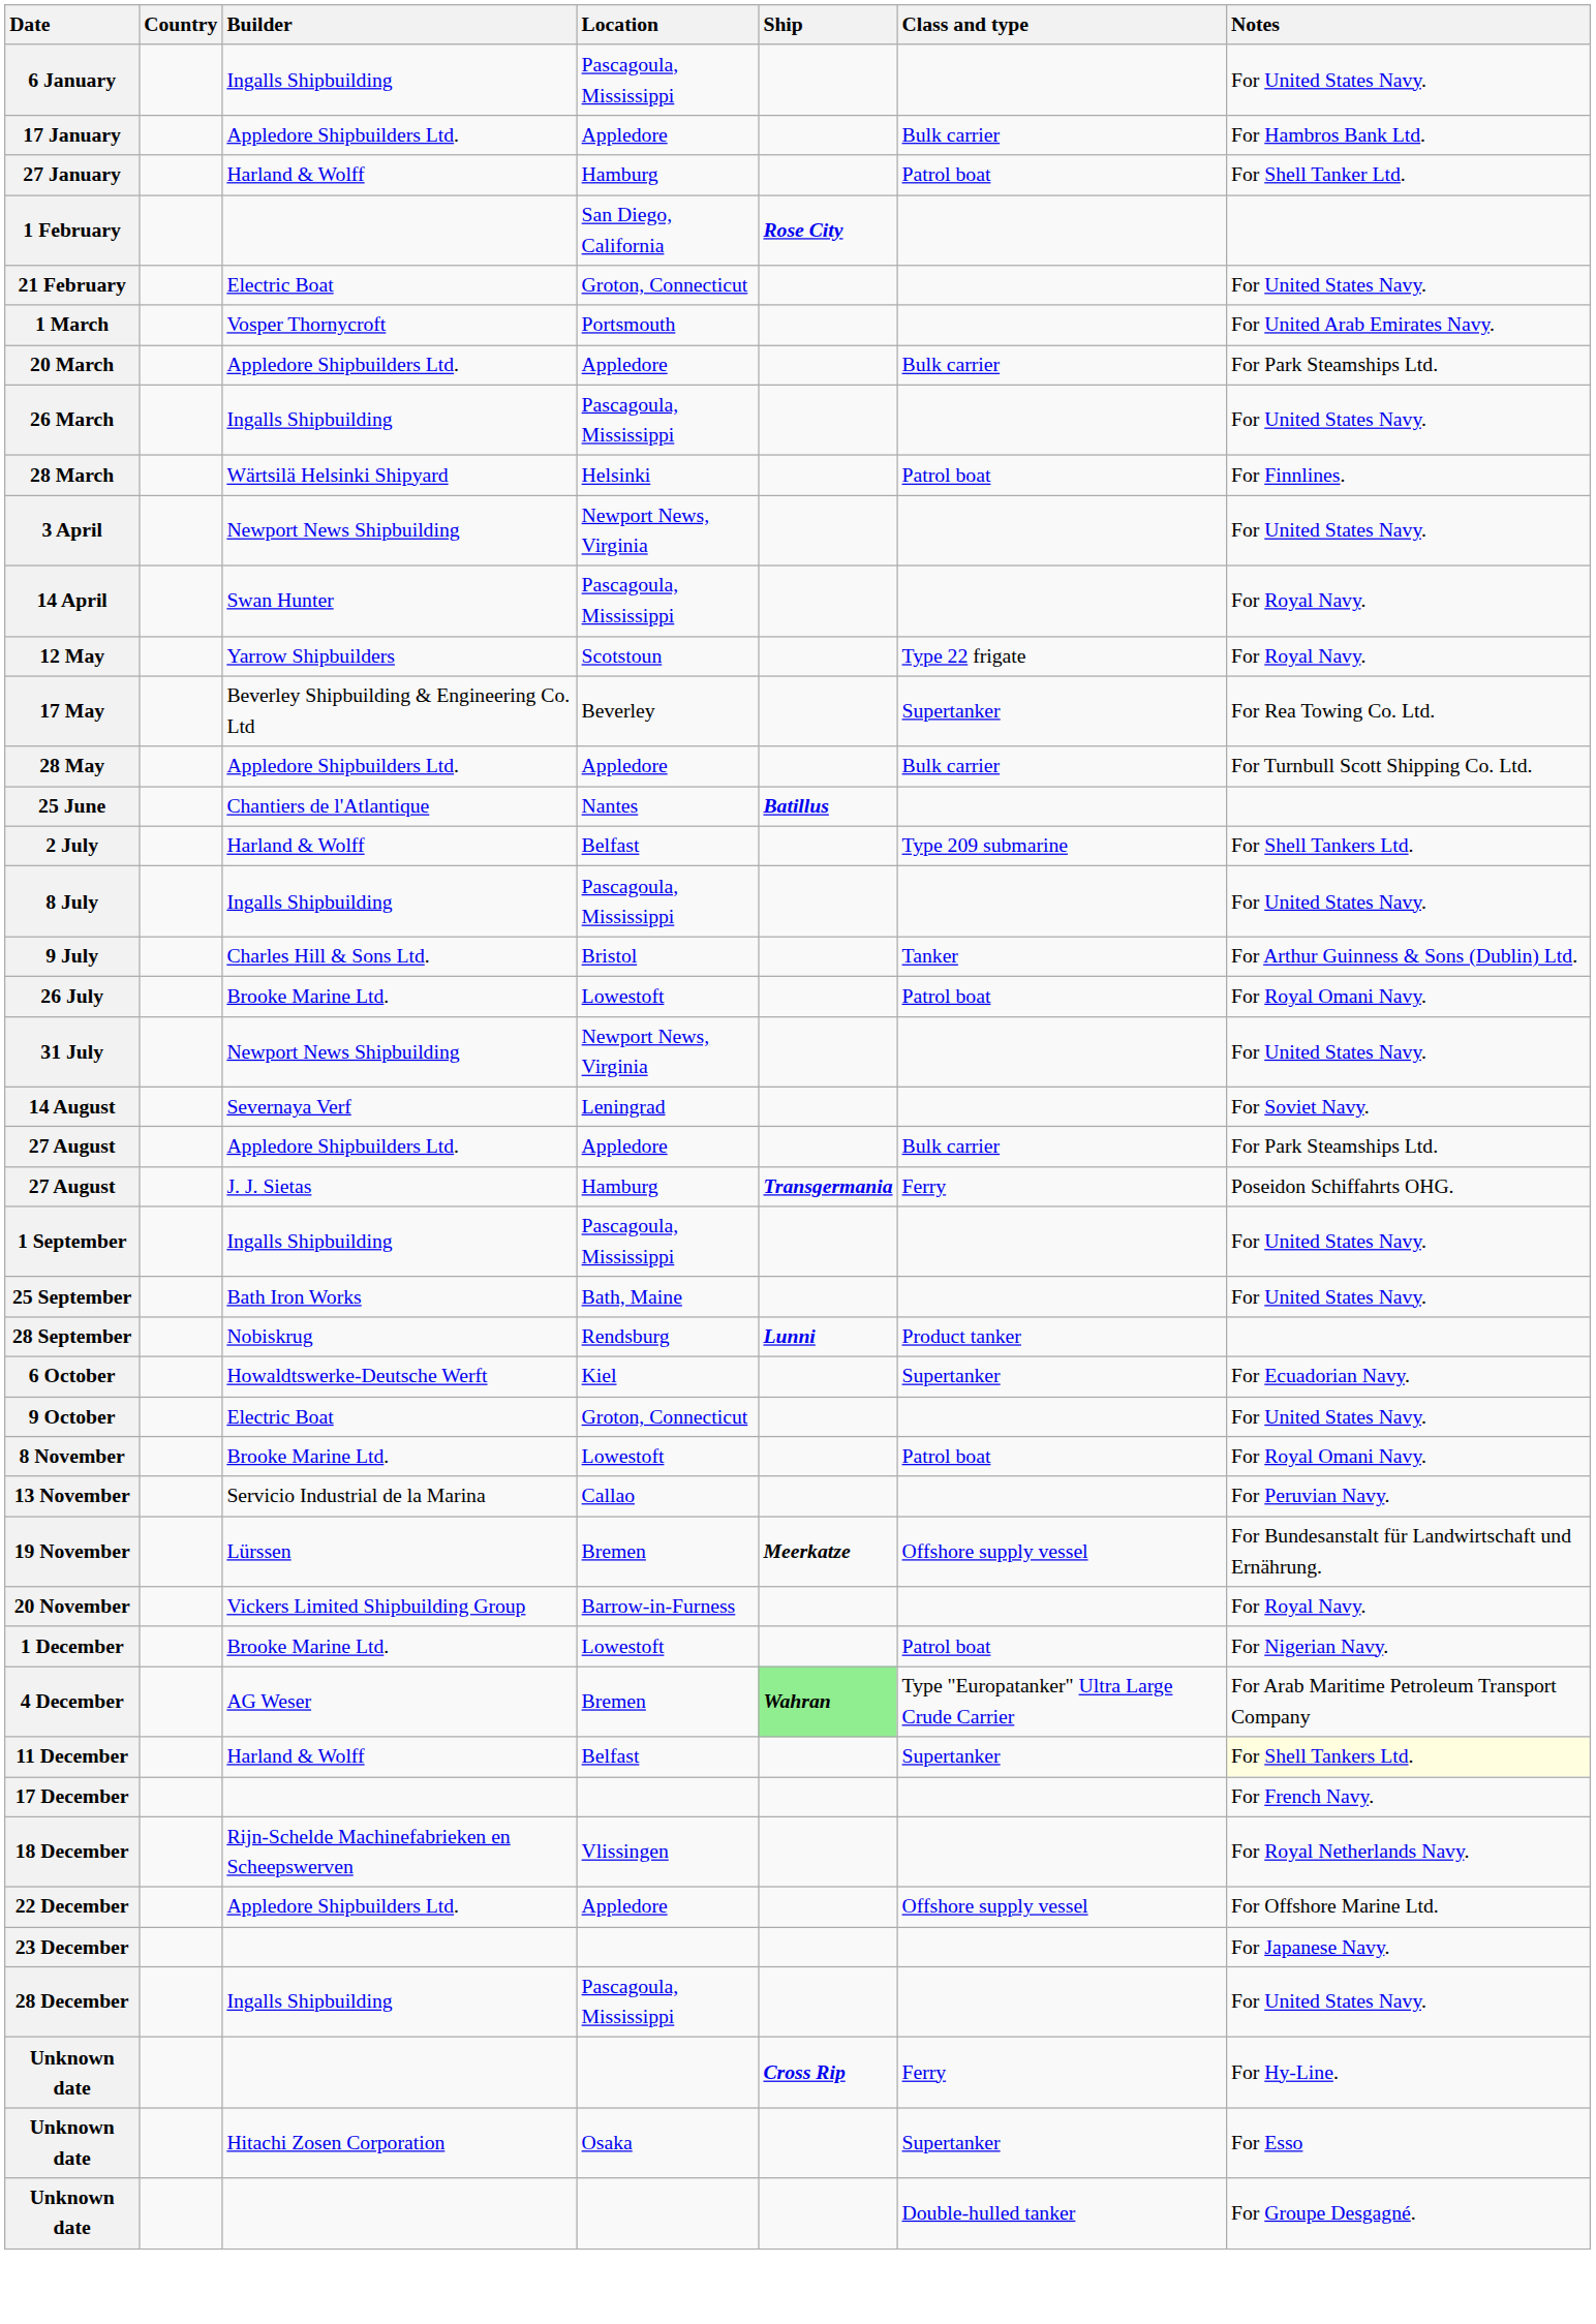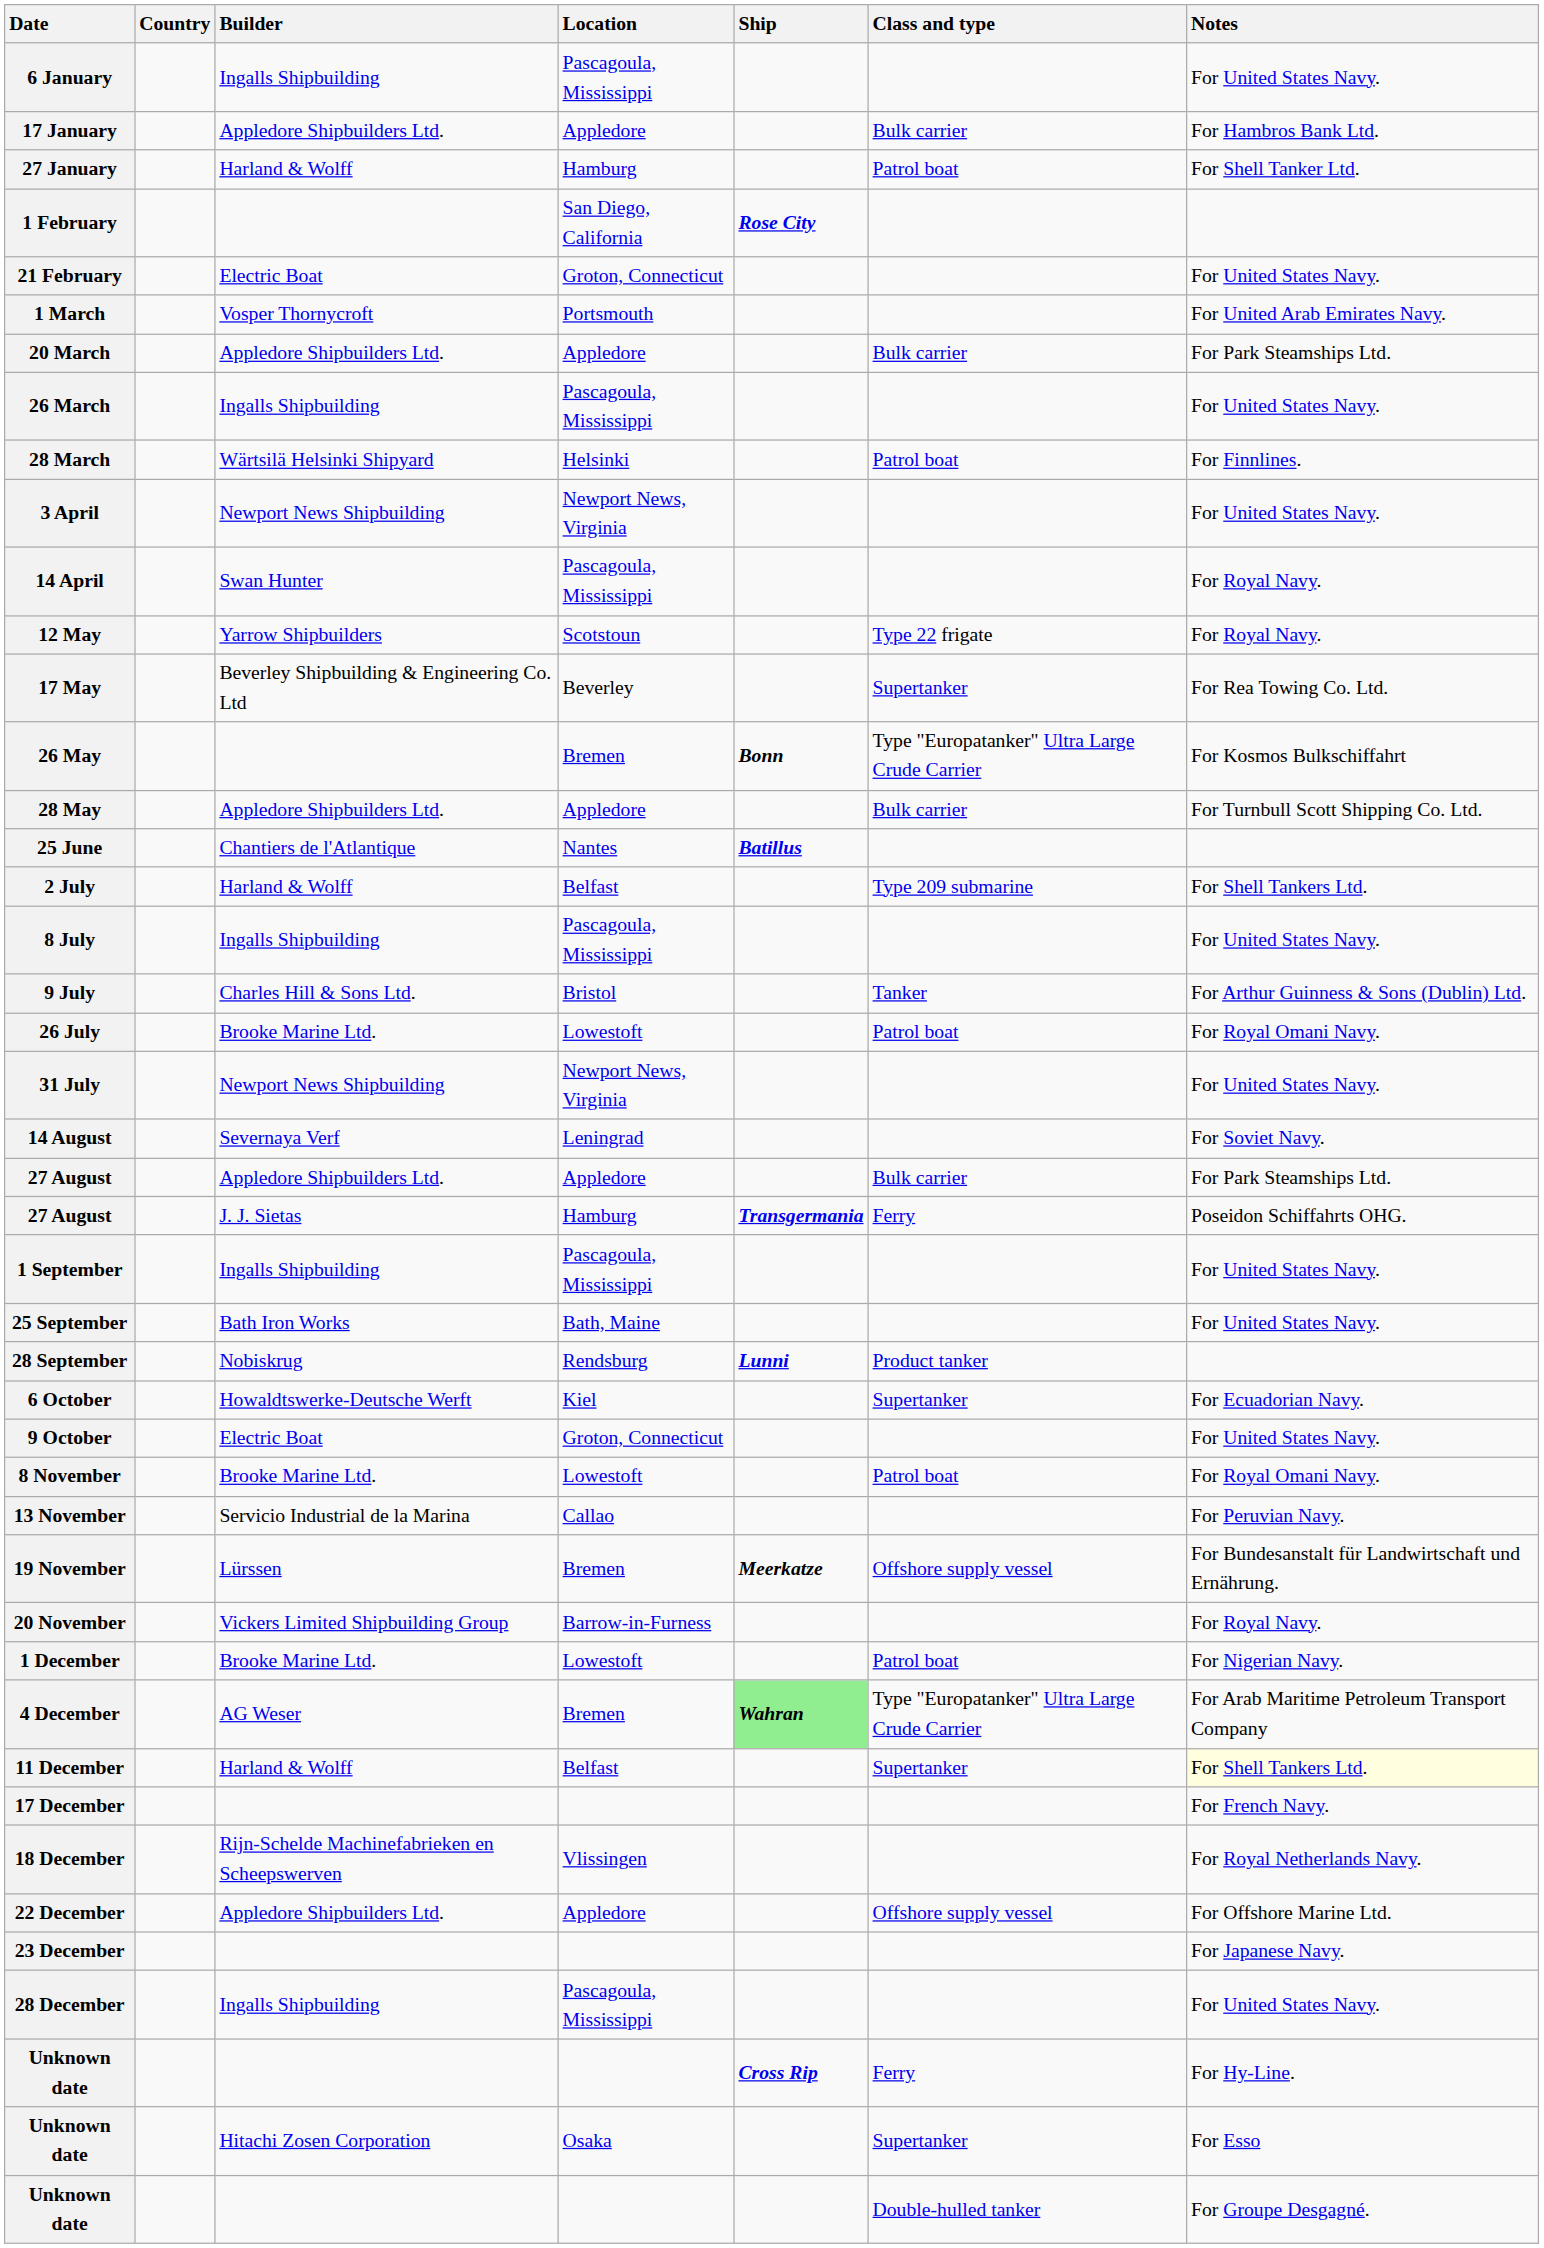 <table class="wikitable sortable" style="font-size:1.00em; line-height:1.5em;">
 <tr>
 <th style="text-align: left;">Date</th>
 <th style="text-align: left;">Country</th>
 <th style="text-align: left;">Builder</th>
 <th style="text-align: left;">Location</th>
 <th style="text-align: left;">Ship</th>
 <th style="text-align: left;">Class and type</th>
 <th style="text-align: left;">Notes</th>
 </tr>
 <tr ---->
 <th>6 January</th>
 <td></td>
 <td><a href='#'>Ingalls Shipbuilding</a></td>
 <td><a href='#'>Pascagoula, Mississippi</a></td>
 <td><strong></strong></td>
 <td></td>
 <td>For <a href='#'>United States Navy</a>.</td>
 </tr>
 <tr ---->
 <th>17 January</th>
 <td></td>
 <td><a href='#'>Appledore Shipbuilders Ltd</a>.</td>
 <td><a href='#'>Appledore</a></td>
 <td><strong></strong></td>
 <td><a href='#'>Bulk carrier</a></td>
 <td>For <a href='#'>Hambros Bank Ltd</a>.</td>
 </tr>
 <tr ---->
 <th>27 January</th>
 <td></td>
 <td><a href='#'>Harland & Wolff</a></td>
 <td><a href='#'>Hamburg</a></td>
 <td><strong></strong></td>
 <td><a href='#'>Patrol boat</a></td>
 <td>For <a href='#'>Shell Tanker Ltd</a>.</td>
 </tr>
 <tr ---->
 <th>1 February</th>
 <td></td>
 <td></td>
 <td><a href='#'>San Diego, California</a></td>
 <td><strong><a href='#'><em>Rose City</em></a></strong></td>
 <td></td>
 <td></td>
 </tr>
 <tr ---->
 <th>21 February</th>
 <td></td>
 <td><a href='#'>Electric Boat</a></td>
 <td><a href='#'>Groton, Connecticut</a></td>
 <td><strong></strong></td>
 <td></td>
 <td>For <a href='#'>United States Navy</a>.</td>
 </tr>
 <tr ---->
 <th>1 March</th>
 <td></td>
 <td><a href='#'>Vosper Thornycroft</a></td>
 <td><a href='#'>Portsmouth</a></td>
 <td><strong></strong></td>
 <td></td>
 <td>For <a href='#'>United Arab Emirates Navy</a>.</td>
 </tr>
 <tr ---->
 <th>20 March</th>
 <td></td>
 <td><a href='#'>Appledore Shipbuilders Ltd</a>.</td>
 <td><a href='#'>Appledore</a></td>
 <td><strong></strong></td>
 <td><a href='#'>Bulk carrier</a></td>
 <td>For Park Steamships Ltd.</td>
 </tr>
 <tr ---->
 <th>26 March</th>
 <td></td>
 <td><a href='#'>Ingalls Shipbuilding</a></td>
 <td><a href='#'>Pascagoula, Mississippi</a></td>
 <td><strong></strong></td>
 <td></td>
 <td>For <a href='#'>United States Navy</a>.</td>
 </tr>
 <tr ---->
 <th>28 March</th>
 <td></td>
 <td><a href='#'>Wärtsilä Helsinki Shipyard</a></td>
 <td><a href='#'>Helsinki</a></td>
 <td><strong></strong></td>
 <td><a href='#'>Patrol boat</a></td>
 <td>For <a href='#'>Finnlines</a>.</td>
 </tr>
 <tr ---->
 <th>3 April</th>
 <td></td>
 <td><a href='#'>Newport News Shipbuilding</a></td>
 <td><a href='#'>Newport News, Virginia</a></td>
 <td><strong></strong></td>
 <td></td>
 <td>For <a href='#'>United States Navy</a>.</td>
 </tr>
 <tr ---->
 <th>14 April</th>
 <td></td>
 <td><a href='#'>Swan Hunter</a></td>
 <td><a href='#'>Pascagoula, Mississippi</a></td>
 <td><strong></strong></td>
 <td></td>
 <td>For <a href='#'>Royal Navy</a>.</td>
 </tr>
 <tr ---->
 <th>12 May</th>
 <td></td>
 <td><a href='#'>Yarrow Shipbuilders</a></td>
 <td><a href='#'>Scotstoun</a></td>
 <td><strong></strong></td>
 <td><a href='#'>Type 22</a> frigate</td>
 <td>For <a href='#'>Royal Navy</a>.</td>
 </tr>
 <tr ---->
 <th>17 May</th>
 <td></td>
 <td>Beverley Shipbuilding & Engineering Co. Ltd</td>
 <td>Beverley</td>
 <td><strong></strong></td>
 <td><a href='#'>Supertanker</a></td>
 <td>For Rea Towing Co. Ltd.</td>
+</tr>
+<tr ---->
+<th>26 May</th>
+<td></td>
+<td></td>
+<td><a href='#'>Bremen</a></td>
+<td><strong><em>Bonn</em></strong></td>
+<td>Type "Europatanker" <a href='#'>Ultra Large Crude Carrier</a></td>
+<td>For Kosmos Bulkschiffahrt</td>
 </tr>
 <tr ---->
 <th>28 May</th>
 <td></td>
 <td><a href='#'>Appledore Shipbuilders Ltd</a>.</td>
 <td><a href='#'>Appledore</a></td>
 <td><strong></strong></td>
 <td><a href='#'>Bulk carrier</a></td>
 <td>For Turnbull Scott Shipping Co. Ltd.</td>
 </tr>
 <tr ---->
 <th>25 June</th>
 <td></td>
 <td><a href='#'>Chantiers de l'Atlantique</a></td>
 <td><a href='#'>Nantes</a></td>
 <td><strong><em><a href='#'>Batillus</a></em></strong></td>
 <td></td>
 <td></td>
 </tr>
 <tr ---->
 <th>2 July</th>
 <td></td>
 <td><a href='#'>Harland & Wolff</a></td>
 <td><a href='#'>Belfast</a></td>
 <td><strong></strong></td>
 <td><a href='#'>Type 209 submarine</a></td>
 <td>For <a href='#'>Shell Tankers Ltd</a>.</td>
 </tr>
 <tr ---->
 <th>8 July</th>
 <td></td>
 <td><a href='#'>Ingalls Shipbuilding</a></td>
 <td><a href='#'>Pascagoula, Mississippi</a></td>
 <td><strong></strong></td>
 <td></td>
 <td>For <a href='#'>United States Navy</a>.</td>
 </tr>
 <tr ---->
 <th>9 July</th>
 <td></td>
 <td><a href='#'>Charles Hill & Sons Ltd</a>.</td>
 <td><a href='#'>Bristol</a></td>
 <td><strong></strong></td>
 <td><a href='#'>Tanker</a></td>
 <td>For <a href='#'>Arthur Guinness & Sons (Dublin) Ltd</a>.</td>
 </tr>
 <tr ---->
 <th>26 July</th>
 <td></td>
 <td><a href='#'>Brooke Marine Ltd</a>.</td>
 <td><a href='#'>Lowestoft</a></td>
 <td><strong></strong></td>
 <td><a href='#'>Patrol boat</a></td>
 <td>For <a href='#'>Royal Omani Navy</a>.</td>
 </tr>
 <tr ---->
 <th>31 July</th>
 <td></td>
 <td><a href='#'>Newport News Shipbuilding</a></td>
 <td><a href='#'>Newport News, Virginia</a></td>
 <td><strong></strong></td>
 <td></td>
 <td>For <a href='#'>United States Navy</a>.</td>
 </tr>
 <tr ---->
 <th>14 August</th>
 <td></td>
 <td><a href='#'>Severnaya Verf</a></td>
 <td><a href='#'>Leningrad</a></td>
 <td><strong></strong></td>
 <td></td>
 <td>For <a href='#'>Soviet Navy</a>.</td>
 </tr>
 <tr ---->
 <th>27 August</th>
 <td></td>
 <td><a href='#'>Appledore Shipbuilders Ltd</a>.</td>
 <td><a href='#'>Appledore</a></td>
 <td><strong></strong></td>
 <td><a href='#'>Bulk carrier</a></td>
 <td>For Park Steamships Ltd.</td>
 </tr>
 <tr ---->
 <th>27 August</th>
 <td></td>
 <td><a href='#'>J. J. Sietas</a></td>
 <td><a href='#'>Hamburg</a></td>
 <td><strong><a href='#'><em>Transgermania</em></a></strong></td>
 <td><a href='#'>Ferry</a></td>
 <td>Poseidon Schiffahrts OHG.</td>
 </tr>
 <tr ---->
 <th>1 September</th>
 <td></td>
 <td><a href='#'>Ingalls Shipbuilding</a></td>
 <td><a href='#'>Pascagoula, Mississippi</a></td>
 <td><strong></strong></td>
 <td></td>
 <td>For <a href='#'>United States Navy</a>.</td>
 </tr>
 <tr ---->
 <th>25 September</th>
 <td></td>
 <td><a href='#'>Bath Iron Works</a></td>
 <td><a href='#'>Bath, Maine</a></td>
 <td><strong></strong></td>
 <td></td>
 <td>For <a href='#'>United States Navy</a>.</td>
 </tr>
 <tr ---->
 <th>28 September</th>
 <td></td>
 <td><a href='#'>Nobiskrug</a></td>
 <td><a href='#'>Rendsburg</a></td>
 <td><strong><a href='#'><em>Lunni</em></a></strong></td>
 <td><a href='#'>Product tanker</a></td>
 <td></td>
 </tr>
 <tr ---->
 <th>6 October</th>
 <td></td>
 <td><a href='#'>Howaldtswerke-Deutsche Werft</a></td>
 <td><a href='#'>Kiel</a></td>
 <td><strong></strong></td>
 <td><a href='#'>Supertanker</a></td>
 <td>For <a href='#'>Ecuadorian Navy</a>.</td>
 </tr>
 <tr ---->
 <th>9 October</th>
 <td></td>
 <td><a href='#'>Electric Boat</a></td>
 <td><a href='#'>Groton, Connecticut</a></td>
 <td><strong></strong></td>
 <td></td>
 <td>For <a href='#'>United States Navy</a>.</td>
 </tr>
 <tr ---->
 <th>8 November</th>
 <td></td>
 <td><a href='#'>Brooke Marine Ltd</a>.</td>
 <td><a href='#'>Lowestoft</a></td>
 <td><strong></strong></td>
 <td><a href='#'>Patrol boat</a></td>
 <td>For <a href='#'>Royal Omani Navy</a>.</td>
 </tr>
 <tr ---->
 <th>13 November</th>
 <td></td>
 <td>Servicio Industrial de la Marina</td>
 <td><a href='#'>Callao</a></td>
 <td><strong></strong></td>
 <td></td>
 <td>For <a href='#'>Peruvian Navy</a>.</td>
 </tr>
 <tr ---->
 <th>19 November</th>
 <td></td>
 <td><a href='#'>Lürssen</a></td>
 <td><a href='#'>Bremen</a></td>
 <td><strong><em>Meerkatze</em></strong></td>
 <td><a href='#'>Offshore supply vessel</a></td>
 <td>For Bundesanstalt für Landwirtschaft und Ernährung.</td>
 </tr>
 <tr ---->
 <th>20 November</th>
 <td></td>
 <td><a href='#'>Vickers Limited Shipbuilding Group</a></td>
 <td><a href='#'>Barrow-in-Furness</a></td>
 <td><strong></strong></td>
 <td></td>
 <td>For <a href='#'>Royal Navy</a>.</td>
 </tr>
 <tr ---->
 <th>1 December</th>
 <td></td>
 <td><a href='#'>Brooke Marine Ltd</a>.</td>
 <td><a href='#'>Lowestoft</a></td>
 <td><strong></strong></td>
 <td><a href='#'>Patrol boat</a></td>
 <td>For <a href='#'>Nigerian Navy</a>.</td>
 </tr>
 <tr ---->
 <th>4 December</th>
 <td></td>
 <td><a href='#'>AG Weser</a></td>
 <td><a href='#'>Bremen</a></td>
 <td style="background: lightgreen;"><strong><em>Wahran</em></strong></td>
 <td>Type "Europatanker" <a href='#'>Ultra Large Crude Carrier</a></td>
 <td>For Arab Maritime Petroleum Transport Company</td>
 </tr>
 <tr ---->
 <th>11 December</th>
 <td></td>
 <td><a href='#'>Harland & Wolff</a></td>
 <td><a href='#'>Belfast</a></td>
 <td><strong></strong></td>
 <td><a href='#'>Supertanker</a></td>
 <td style="background: lightyellow;">For <a href='#'>Shell Tankers Ltd</a>.</td>
 </tr>
 <tr ---->
 <th>17 December</th>
 <td></td>
 <td></td>
 <td></td>
 <td><strong></strong></td>
 <td></td>
 <td>For <a href='#'>French Navy</a>.</td>
 </tr>
 <tr ---->
 <th>18 December</th>
 <td></td>
 <td><a href='#'>Rijn-Schelde Machinefabrieken en Scheepswerven</a></td>
 <td><a href='#'>Vlissingen</a></td>
 <td><strong></strong></td>
 <td></td>
 <td>For <a href='#'>Royal Netherlands Navy</a>.</td>
 </tr>
 <tr ---->
 <th>22 December</th>
 <td></td>
 <td><a href='#'>Appledore Shipbuilders Ltd</a>.</td>
 <td><a href='#'>Appledore</a></td>
 <td><strong></strong></td>
 <td><a href='#'>Offshore supply vessel</a></td>
 <td>For Offshore Marine Ltd.</td>
 </tr>
 <tr ---->
 <th>23 December</th>
 <td></td>
 <td></td>
 <td></td>
 <td><strong></strong></td>
 <td></td>
 <td>For <a href='#'>Japanese Navy</a>.</td>
 </tr>
 <tr ---->
 <th>28 December</th>
 <td></td>
 <td><a href='#'>Ingalls Shipbuilding</a></td>
 <td><a href='#'>Pascagoula, Mississippi</a></td>
 <td><strong></strong></td>
 <td></td>
 <td>For <a href='#'>United States Navy</a>.</td>
 </tr>
 <tr ---->
 <th>Unknown date</th>
 <td></td>
 <td></td>
 <td></td>
 <td><strong><em><a href='#'>Cross Rip</a></em></strong></td>
 <td><a href='#'>Ferry</a></td>
 <td>For <a href='#'>Hy-Line</a>.</td>
 </tr>
 <tr ---->
 <th>Unknown date</th>
 <td></td>
 <td><a href='#'>Hitachi Zosen Corporation</a></td>
 <td><a href='#'>Osaka</a></td>
 <td><strong></strong></td>
 <td><a href='#'>Supertanker</a></td>
 <td>For <a href='#'>Esso</a></td>
 </tr>
 <tr ---->
 <th>Unknown date</th>
 <td></td>
 <td></td>
 <td></td>
 <td><strong></strong></td>
 <td><a href='#'>Double-hulled tanker</a></td>
 <td>For <a href='#'>Groupe Desgagné</a>.</td>
 </tr>
 </table>
